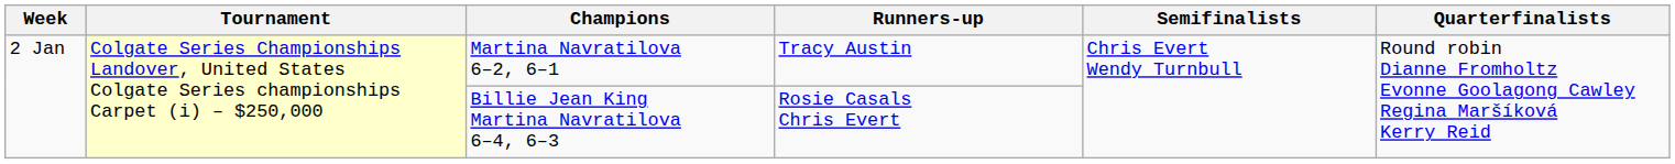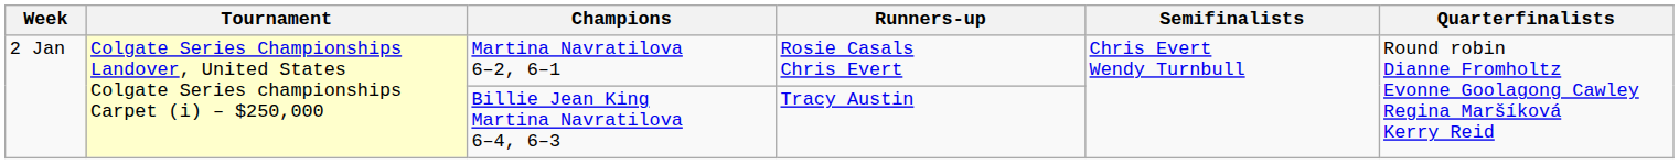 <table class=wikitable style=font-size:95%>
 <tr>
 <th style="width:48px;">Week</th>
 <th style="width:248px;">Tournament</th>
 <th style="width:200px;">Champions</th>
 <th style="width:200px;">Runners-up</th>
 <th style="width:190px;">Semifinalists</th>
 <th style="width:190px;">Quarterfinalists</th>
 </tr>
 <tr valign=top>
 <td rowspan=2>2 Jan</td>
 <td style="background:#FFC;" rowspan="2"><a href='#'>Colgate Series Championships</a><br> <a href='#'>Landover</a>, United States<br>Colgate Series championships<br>Carpet (i) – $250,000</td>
 <td> <a href='#'>Martina Navratilova</a><br>6–2, 6–1</td>
-<td> <a href='#'>Tracy Austin</a></td>
+<td> <a href='#'>Rosie Casals</a><br>  <a href='#'>Chris Evert</a></td>
 <td rowspan=2> <a href='#'>Chris Evert</a><br> <a href='#'>Wendy Turnbull</a></td>
 <td rowspan=2>Round robin<br> <a href='#'>Dianne Fromholtz</a><br> <a href='#'>Evonne Goolagong Cawley</a><br> <a href='#'>Regina Maršíková</a><br> <a href='#'>Kerry Reid</a></td>
 </tr>
 <tr valign=top>
 <td> <a href='#'>Billie Jean King</a><br>  <a href='#'>Martina Navratilova</a><br>6–4, 6–3</td>
-<td> <a href='#'>Rosie Casals</a><br>  <a href='#'>Chris Evert</a></td>
+<td> <a href='#'>Tracy Austin</a></td>
 </tr>
 </table>
